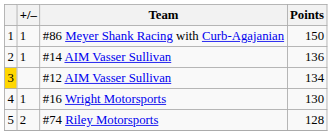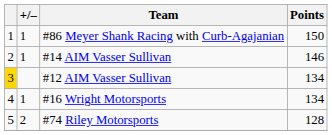 <table class="wikitable" style="font-size: 95%;">
 <tr>
 <th scope="col"></th>
 <th scope="col">+/–</th>
 <th scope="col">Team</th>
 <th scope="col">Points</th>
 </tr>
 <tr>
 <td align=center>1</td>
 <td align="left"> 1</td>
 <td> #86 <a href='#'>Meyer Shank Racing</a> with <a href='#'>Curb-Agajanian</a></td>
 <td align=right>150</td>
 </tr>
 <tr>
 <td align=center>2</td>
 <td align="left"> 1</td>
 <td> #14 <a href='#'>AIM Vasser Sullivan</a></td>
-<td align=right>136</td>
+<td align=right>146</td>
 </tr>
 <tr>
 <td align=center style="background: gold;">3</td>
 <td align="left"></td>
 <td> #12 <a href='#'>AIM Vasser Sullivan</a></td>
 <td align=right>134</td>
 </tr>
 <tr>
 <td align=center>4</td>
 <td align="left"> 1</td>
 <td> #16 <a href='#'>Wright Motorsports</a></td>
-<td align=right>130</td>
+<td align=right>134</td>
 </tr>
 <tr>
 <td align=center>5</td>
 <td align="left"> 2</td>
 <td> #74 <a href='#'>Riley Motorsports</a></td>
 <td align=right>128</td>
 </tr>
 <tr>
 </tr>
 </table>
